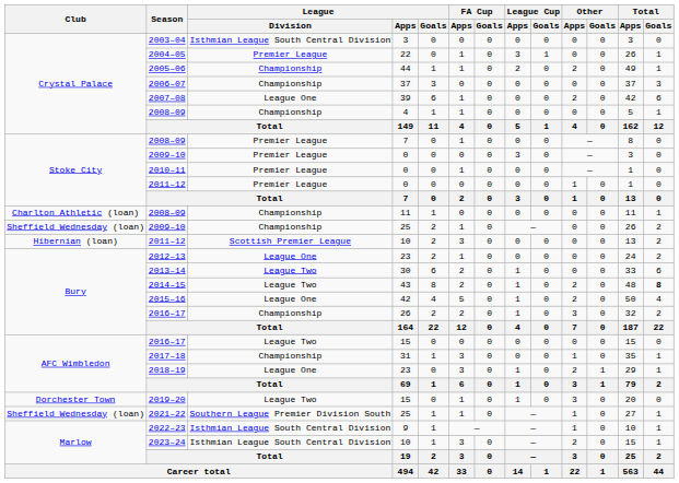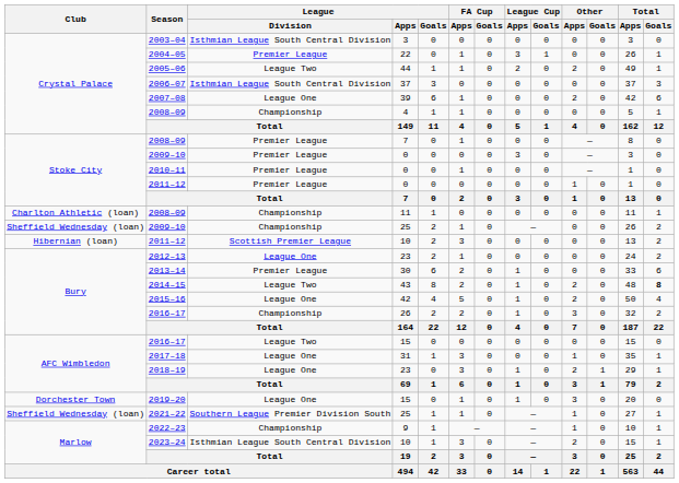 <table class="wikitable" style="text-align: center;">
 <tr>
 <th rowspan="2">Club</th>
 <th rowspan="2">Season</th>
 <th colspan="3">League</th>
 <th colspan="2">FA Cup</th>
 <th colspan="2">League Cup</th>
 <th colspan="2">Other</th>
 <th colspan="2">Total</th>
 </tr>
 <tr>
 <th>Division</th>
 <th>Apps</th>
 <th>Goals</th>
 <th>Apps</th>
 <th>Goals</th>
 <th>Apps</th>
 <th>Goals</th>
 <th>Apps</th>
 <th>Goals</th>
 <th>Apps</th>
 <th>Goals</th>
 </tr>
 <tr>
 <td rowspan="7"><a href='#'>Crystal Palace</a></td>
 <td><a href='#'>2003–04</a></td>
 <td><a href='#'>Isthmian League</a> South Central Division</td>
 <td>3</td>
 <td>0</td>
 <td>0</td>
 <td>0</td>
 <td>0</td>
 <td>0</td>
 <td>0</td>
 <td>0</td>
 <td>3</td>
 <td>0</td>
 </tr>
 <tr>
 <td><a href='#'>2004–05</a></td>
 <td><a href='#'>Premier League</a></td>
 <td>22</td>
 <td>0</td>
 <td>1</td>
 <td>0</td>
 <td>3</td>
 <td>1</td>
 <td>0</td>
 <td>0</td>
 <td>26</td>
 <td>1</td>
 </tr>
 <tr>
 <td><a href='#'>2005–06</a></td>
-<td><a href='#'>Championship</a></td>
+<td>League Two</td>
 <td>44</td>
 <td>1</td>
 <td>1</td>
 <td>0</td>
 <td>2</td>
 <td>0</td>
 <td>2</td>
 <td>0</td>
 <td>49</td>
 <td>1</td>
 </tr>
 <tr>
 <td><a href='#'>2006–07</a></td>
-<td>Championship</td>
+<td><a href='#'>Isthmian League</a> South Central Division</td>
 <td>37</td>
 <td>3</td>
 <td>0</td>
 <td>0</td>
 <td>0</td>
 <td>0</td>
 <td>0</td>
 <td>0</td>
 <td>37</td>
 <td>3</td>
 </tr>
 <tr>
 <td><a href='#'>2007–08</a></td>
 <td>League One</td>
 <td>39</td>
 <td>6</td>
 <td>1</td>
 <td>0</td>
 <td>0</td>
 <td>0</td>
 <td>2</td>
 <td>0</td>
 <td>42</td>
 <td>6</td>
 </tr>
 <tr>
 <td><a href='#'>2008–09</a></td>
 <td>Championship</td>
 <td>4</td>
 <td>1</td>
 <td>1</td>
 <td>0</td>
 <td>0</td>
 <td>0</td>
 <td>0</td>
 <td>0</td>
 <td>5</td>
 <td>1</td>
 </tr>
 <tr>
 <th colspan=2>Total</th>
 <th>149</th>
 <th>11</th>
 <th>4</th>
 <th>0</th>
 <th>5</th>
 <th>1</th>
 <th>4</th>
 <th>0</th>
 <th>162</th>
 <th>12</th>
 </tr>
 <tr>
 <td rowspan=5><a href='#'>Stoke City</a></td>
 <td><a href='#'>2008–09</a></td>
 <td>Premier League</td>
 <td>7</td>
 <td>0</td>
 <td>1</td>
 <td>0</td>
 <td>0</td>
 <td>0</td>
 <td colspan="2">―</td>
 <td>8</td>
 <td>0</td>
 </tr>
 <tr>
 <td><a href='#'>2009–10</a></td>
 <td>Premier League</td>
 <td>0</td>
 <td>0</td>
 <td>0</td>
 <td>0</td>
 <td>3</td>
 <td>0</td>
 <td colspan="2">―</td>
 <td>3</td>
 <td>0</td>
 </tr>
 <tr>
 <td><a href='#'>2010–11</a></td>
 <td>Premier League</td>
 <td>0</td>
 <td>0</td>
 <td>1</td>
 <td>0</td>
 <td>0</td>
 <td>0</td>
 <td colspan="2">―</td>
 <td>1</td>
 <td>0</td>
 </tr>
 <tr>
 <td><a href='#'>2011–12</a></td>
 <td>Premier League</td>
 <td>0</td>
 <td>0</td>
 <td>0</td>
 <td>0</td>
 <td>0</td>
 <td>0</td>
 <td>1</td>
 <td>0</td>
 <td>1</td>
 <td>0</td>
 </tr>
 <tr>
 <th colspan=2>Total</th>
 <th>7</th>
 <th>0</th>
 <th>2</th>
 <th>0</th>
 <th>3</th>
 <th>0</th>
 <th>1</th>
 <th>0</th>
 <th>13</th>
 <th>0</th>
 </tr>
 <tr>
 <td><a href='#'>Charlton Athletic</a> (loan)</td>
 <td><a href='#'>2008–09</a></td>
 <td>Championship</td>
 <td>11</td>
 <td>1</td>
 <td>0</td>
 <td>0</td>
 <td>0</td>
 <td>0</td>
 <td>0</td>
 <td>0</td>
 <td>11</td>
 <td>1</td>
 </tr>
 <tr>
 <td><a href='#'>Sheffield Wednesday</a> (loan)</td>
 <td><a href='#'>2009–10</a></td>
 <td>Championship</td>
 <td>25</td>
 <td>2</td>
 <td>1</td>
 <td>0</td>
 <td colspan="2">―</td>
 <td>0</td>
 <td>0</td>
 <td>26</td>
 <td>2</td>
 </tr>
 <tr>
 <td><a href='#'>Hibernian</a> (loan)</td>
 <td><a href='#'>2011–12</a></td>
 <td><a href='#'>Scottish Premier League</a></td>
 <td>10</td>
 <td>2</td>
 <td>3</td>
 <td>0</td>
 <td>0</td>
 <td>0</td>
 <td>0</td>
 <td>0</td>
 <td>13</td>
 <td>2</td>
 </tr>
 <tr>
 <td rowspan=6><a href='#'>Bury</a></td>
 <td><a href='#'>2012–13</a></td>
 <td><a href='#'>League One</a></td>
 <td>23</td>
 <td>2</td>
 <td>1</td>
 <td>0</td>
 <td>0</td>
 <td>0</td>
 <td>0</td>
 <td>0</td>
 <td>24</td>
 <td>2</td>
 </tr>
 <tr>
 <td><a href='#'>2013–14</a></td>
-<td><a href='#'>League Two</a></td>
+<td>Premier League</td>
 <td>30</td>
 <td>6</td>
 <td>2</td>
 <td>0</td>
 <td>1</td>
 <td>0</td>
 <td>0</td>
 <td>0</td>
 <td>33</td>
 <td>6</td>
 </tr>
 <tr>
 <td><a href='#'>2014–15</a></td>
 <td>League Two</td>
 <td>43</td>
 <td>8</td>
 <td>2</td>
 <td>0</td>
 <td>1</td>
 <td>0</td>
 <td>2</td>
 <td>0</td>
 <td>48</td>
 <td><strong>8</strong></td>
 </tr>
 <tr>
 <td><a href='#'>2015–16</a></td>
 <td>League One</td>
 <td>42</td>
 <td>4</td>
 <td>5</td>
 <td>0</td>
 <td>1</td>
 <td>0</td>
 <td>2</td>
 <td>0</td>
 <td>50</td>
 <td>4</td>
 </tr>
 <tr>
 <td><a href='#'>2016–17</a></td>
 <td>Championship</td>
 <td>26</td>
 <td>2</td>
 <td>2</td>
 <td>0</td>
 <td>1</td>
 <td>0</td>
 <td>3</td>
 <td>0</td>
 <td>32</td>
 <td>2</td>
 </tr>
 <tr>
 <th colspan=2>Total</th>
 <th>164</th>
 <th>22</th>
 <th>12</th>
 <th>0</th>
 <th>4</th>
 <th>0</th>
 <th>7</th>
 <th>0</th>
 <th>187</th>
 <th>22</th>
 </tr>
 <tr>
 <td rowspan=4><a href='#'>AFC Wimbledon</a></td>
 <td><a href='#'>2016–17</a></td>
 <td>League Two</td>
 <td>15</td>
 <td>0</td>
 <td>0</td>
 <td>0</td>
 <td>0</td>
 <td>0</td>
 <td>0</td>
 <td>0</td>
 <td>15</td>
 <td>0</td>
 </tr>
 <tr>
 <td><a href='#'>2017–18</a></td>
-<td>Championship</td>
+<td>League One</td>
 <td>31</td>
 <td>1</td>
 <td>3</td>
 <td>0</td>
 <td>0</td>
 <td>0</td>
 <td>1</td>
 <td>0</td>
 <td>35</td>
 <td>1</td>
 </tr>
 <tr>
 <td><a href='#'>2018–19</a></td>
 <td>League One</td>
 <td>23</td>
 <td>0</td>
 <td>3</td>
 <td>0</td>
 <td>1</td>
 <td>0</td>
 <td>2</td>
 <td>1</td>
 <td>29</td>
 <td>1</td>
 </tr>
 <tr>
 <th colspan="2">Total</th>
 <th>69</th>
 <th>1</th>
 <th>6</th>
 <th>0</th>
 <th>1</th>
 <th>0</th>
 <th>3</th>
 <th>1</th>
 <th>79</th>
 <th>2</th>
 </tr>
 <tr>
 <td><a href='#'>Dorchester Town</a></td>
 <td><a href='#'>2019–20</a></td>
-<td>League Two</td>
+<td>League One</td>
 <td>15</td>
 <td>0</td>
 <td>1</td>
 <td>0</td>
 <td>1</td>
 <td>0</td>
 <td>3</td>
 <td>0</td>
 <td>20</td>
 <td>0</td>
 </tr>
 <tr>
 <td><a href='#'>Sheffield Wednesday</a> (loan)</td>
 <td><a href='#'>2021–22</a></td>
 <td><a href='#'>Southern League</a> Premier Division South</td>
 <td>25</td>
 <td>1</td>
 <td>1</td>
 <td>0</td>
 <td colspan="2">―</td>
 <td>1</td>
 <td>0</td>
 <td>27</td>
 <td>1</td>
 </tr>
 <tr>
 <td rowspan="3"><a href='#'>Marlow</a></td>
 <td><a href='#'>2022–23</a></td>
-<td><a href='#'>Isthmian League</a> South Central Division</td>
+<td>Championship</td>
 <td>9</td>
 <td>1</td>
 <td colspan="2">―</td>
 <td colspan="2">―</td>
 <td>1</td>
 <td>0</td>
 <td>10</td>
 <td>1</td>
 </tr>
 <tr>
 <td><a href='#'>2023–24</a></td>
 <td>Isthmian League South Central Division</td>
 <td>10</td>
 <td>1</td>
 <td>3</td>
 <td>0</td>
 <td colspan="2">―</td>
 <td>2</td>
 <td>0</td>
 <td>15</td>
 <td>1</td>
 </tr>
 <tr>
 <th colspan="2">Total</th>
 <th>19</th>
 <th>2</th>
 <th>3</th>
 <th>0</th>
 <th colspan="2">―</th>
 <th>3</th>
 <th>0</th>
 <th>25</th>
 <th>2</th>
 </tr>
 <tr>
 <th colspan="3">Career total</th>
 <th>494</th>
 <th>42</th>
 <th>33</th>
 <th>0</th>
 <th>14</th>
 <th>1</th>
 <th>22</th>
 <th>1</th>
 <th>563</th>
 <th>44</th>
 </tr>
 </table>
